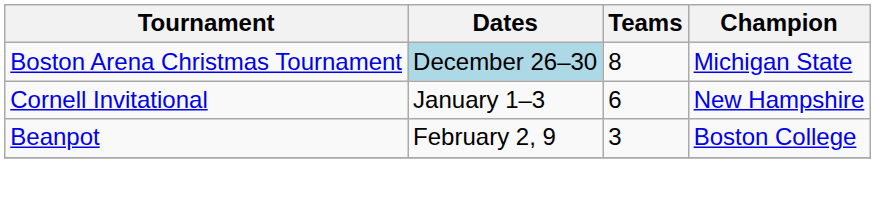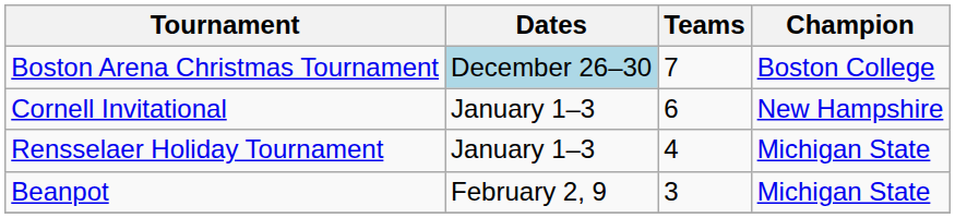 <table class="wikitable">
 <tr>
 <th>Tournament</th>
 <th>Dates</th>
 <th>Teams</th>
 <th>Champion</th>
 </tr>
 <tr>
 <td><a href='#'>Boston Arena Christmas Tournament</a></td>
 <td style="background: lightblue;">December 26–30</td>
-<td>8</td>
-<td><a href='#'>Michigan State</a></td>
+<td>7</td>
+<td><a href='#'>Boston College</a></td>
 </tr>
 <tr>
 <td><a href='#'>Cornell Invitational</a></td>
 <td>January 1–3</td>
 <td>6</td>
 <td><a href='#'>New Hampshire</a></td>
 </tr>
 <tr>
+<td><a href='#'>Rensselaer Holiday Tournament</a></td>
+<td>January 1–3</td>
+<td>4</td>
+<td><a href='#'>Michigan State</a></td>
+</tr>
+<tr>
 <td><a href='#'>Beanpot</a></td>
 <td>February 2, 9</td>
 <td>3</td>
-<td><a href='#'>Boston College</a></td>
+<td><a href='#'>Michigan State</a></td>
 </tr>
 <tr>
 </tr>
 </table>
